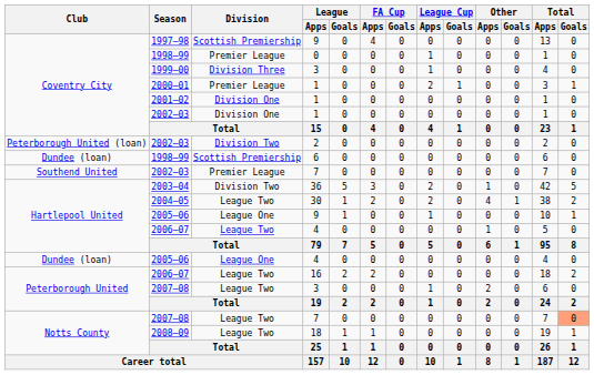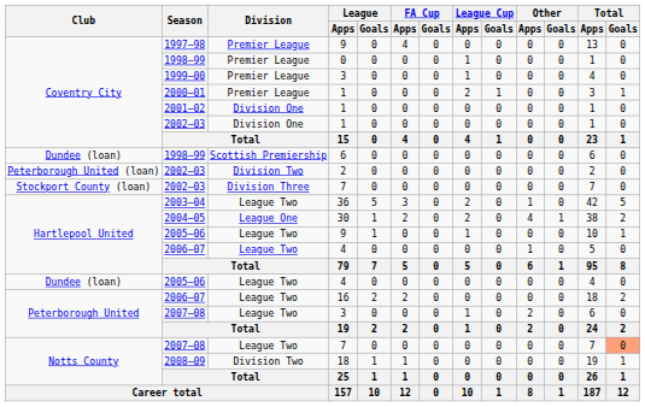 <table class="wikitable" style="text-align:center">
 <tr>
 <th rowspan="2">Club</th>
 <th rowspan="2">Season</th>
 <th rowspan="2">Division</th>
 <th colspan="2">League</th>
 <th colspan="2"><a href='#'>FA Cup</a></th>
 <th colspan="2"><a href='#'>League Cup</a></th>
 <th colspan="2">Other</th>
 <th colspan="2">Total</th>
 </tr>
 <tr>
 <th>Apps</th>
 <th>Goals</th>
 <th>Apps</th>
 <th>Goals</th>
 <th>Apps</th>
 <th>Goals</th>
 <th>Apps</th>
 <th>Goals</th>
 <th>Apps</th>
 <th>Goals</th>
 </tr>
 <tr>
 <td rowspan="7"><a href='#'>Coventry City</a></td>
 <td><a href='#'>1997–98</a></td>
-<td><a href='#'>Scottish Premiership</a></td>
+<td><a href='#'>Premier League</a></td>
 <td>9</td>
 <td>0</td>
 <td>4</td>
 <td>0</td>
 <td>0</td>
 <td>0</td>
 <td>0</td>
 <td>0</td>
 <td>13</td>
 <td>0</td>
 </tr>
 <tr>
 <td><a href='#'>1998–99</a></td>
 <td>Premier League</td>
 <td>0</td>
 <td>0</td>
 <td>0</td>
 <td>0</td>
 <td>1</td>
 <td>0</td>
 <td>0</td>
 <td>0</td>
 <td>1</td>
 <td>0</td>
 </tr>
 <tr>
 <td><a href='#'>1999–00</a></td>
-<td><a href='#'>Division Three</a></td>
+<td>Premier League</td>
 <td>3</td>
 <td>0</td>
 <td>0</td>
 <td>0</td>
 <td>1</td>
 <td>0</td>
 <td>0</td>
 <td>0</td>
 <td>4</td>
 <td>0</td>
 </tr>
 <tr>
 <td><a href='#'>2000–01</a></td>
 <td>Premier League</td>
 <td>1</td>
 <td>0</td>
 <td>0</td>
 <td>0</td>
 <td>2</td>
 <td>1</td>
 <td>0</td>
 <td>0</td>
 <td>3</td>
 <td>1</td>
 </tr>
 <tr>
 <td><a href='#'>2001–02</a></td>
 <td><a href='#'>Division One</a></td>
 <td>1</td>
 <td>0</td>
 <td>0</td>
 <td>0</td>
 <td>0</td>
 <td>0</td>
 <td>0</td>
 <td>0</td>
 <td>1</td>
 <td>0</td>
 </tr>
 <tr>
 <td><a href='#'>2002–03</a></td>
 <td>Division One</td>
 <td>1</td>
 <td>0</td>
 <td>0</td>
 <td>0</td>
 <td>0</td>
 <td>0</td>
 <td>0</td>
 <td>0</td>
 <td>1</td>
 <td>0</td>
 </tr>
 <tr>
 <th colspan="2">Total</th>
 <th>15</th>
 <th>0</th>
 <th>4</th>
 <th>0</th>
 <th>4</th>
 <th>1</th>
 <th>0</th>
 <th>0</th>
 <th>23</th>
 <th>1</th>
 </tr>
 <tr>
+<td><a href='#'>Dundee</a> (loan)</td>
+<td><a href='#'>1998–99</a></td>
+<td><a href='#'>Scottish Premiership</a></td>
+<td>6</td>
+<td>0</td>
+<td>0</td>
+<td>0</td>
+<td>0</td>
+<td>0</td>
+<td>0</td>
+<td>0</td>
+<td>6</td>
+<td>0</td>
+</tr>
+<tr>
 <td><a href='#'>Peterborough United</a> (loan)</td>
 <td><a href='#'>2002–03</a></td>
 <td><a href='#'>Division Two</a></td>
 <td>2</td>
 <td>0</td>
 <td>0</td>
 <td>0</td>
 <td>0</td>
 <td>0</td>
 <td>0</td>
 <td>0</td>
 <td>2</td>
 <td>0</td>
 </tr>
 <tr>
-<td><a href='#'>Dundee</a> (loan)</td>
-<td><a href='#'>1998–99</a></td>
-<td><a href='#'>Scottish Premiership</a></td>
-<td>6</td>
-<td>0</td>
-<td>0</td>
-<td>0</td>
-<td>0</td>
-<td>0</td>
-<td>0</td>
-<td>0</td>
-<td>6</td>
-<td>0</td>
-</tr>
-<tr>
-<td><a href='#'>Southend United</a></td>
+<td><a href='#'>Stockport County</a> (loan)</td>
 <td><a href='#'>2002–03</a></td>
-<td>Premier League</td>
+<td><a href='#'>Division Three</a></td>
 <td>7</td>
 <td>0</td>
 <td>0</td>
 <td>0</td>
 <td>0</td>
 <td>0</td>
 <td>0</td>
 <td>0</td>
 <td>7</td>
 <td>0</td>
 </tr>
 <tr>
 <td rowspan="5"><a href='#'>Hartlepool United</a></td>
 <td><a href='#'>2003–04</a></td>
-<td>Division Two</td>
+<td>League Two</td>
 <td>36</td>
 <td>5</td>
 <td>3</td>
 <td>0</td>
 <td>2</td>
 <td>0</td>
 <td>1</td>
 <td>0</td>
 <td>42</td>
 <td>5</td>
 </tr>
 <tr>
 <td><a href='#'>2004–05</a></td>
-<td>League Two</td>
+<td><a href='#'>League One</a></td>
 <td>30</td>
 <td>1</td>
 <td>2</td>
 <td>0</td>
 <td>2</td>
 <td>0</td>
 <td>4</td>
 <td>1</td>
 <td>38</td>
 <td>2</td>
 </tr>
 <tr>
 <td><a href='#'>2005–06</a></td>
-<td>League One</td>
+<td>League Two</td>
 <td>9</td>
 <td>1</td>
 <td>0</td>
 <td>0</td>
 <td>1</td>
 <td>0</td>
 <td>0</td>
 <td>0</td>
 <td>10</td>
 <td>1</td>
 </tr>
 <tr>
 <td><a href='#'>2006–07</a></td>
 <td><a href='#'>League Two</a></td>
 <td>4</td>
 <td>0</td>
 <td>0</td>
 <td>0</td>
 <td>0</td>
 <td>0</td>
 <td>1</td>
 <td>0</td>
 <td>5</td>
 <td>0</td>
 </tr>
 <tr>
 <th colspan="2">Total</th>
 <th>79</th>
 <th>7</th>
 <th>5</th>
 <th>0</th>
 <th>5</th>
 <th>0</th>
 <th>6</th>
 <th>1</th>
 <th>95</th>
 <th>8</th>
 </tr>
 <tr>
 <td><a href='#'>Dundee</a> (loan)</td>
 <td><a href='#'>2005–06</a></td>
-<td><a href='#'>League One</a></td>
+<td>League Two</td>
 <td>4</td>
 <td>0</td>
 <td>0</td>
 <td>0</td>
 <td>0</td>
 <td>0</td>
 <td>0</td>
 <td>0</td>
 <td>4</td>
 <td>0</td>
 </tr>
 <tr>
 <td rowspan="3"><a href='#'>Peterborough United</a></td>
 <td><a href='#'>2006–07</a></td>
 <td>League Two</td>
 <td>16</td>
 <td>2</td>
 <td>2</td>
 <td>0</td>
 <td>0</td>
 <td>0</td>
 <td>0</td>
 <td>0</td>
 <td>18</td>
 <td>2</td>
 </tr>
 <tr>
 <td><a href='#'>2007–08</a></td>
 <td>League Two</td>
 <td>3</td>
 <td>0</td>
 <td>0</td>
 <td>0</td>
 <td>1</td>
 <td>0</td>
 <td>2</td>
 <td>0</td>
 <td>6</td>
 <td>0</td>
 </tr>
 <tr>
 <th colspan="2">Total</th>
 <th>19</th>
 <th>2</th>
 <th>2</th>
 <th>0</th>
 <th>1</th>
 <th>0</th>
 <th>2</th>
 <th>0</th>
 <th>24</th>
 <th>2</th>
 </tr>
 <tr>
 <td rowspan="3"><a href='#'>Notts County</a></td>
 <td><a href='#'>2007–08</a></td>
 <td>League Two</td>
 <td>7</td>
 <td>0</td>
 <td>0</td>
 <td>0</td>
 <td>0</td>
 <td>0</td>
 <td>0</td>
 <td>0</td>
 <td>7</td>
 <td style="background: lightsalmon;">0</td>
 </tr>
 <tr>
 <td><a href='#'>2008–09</a></td>
-<td>League Two</td>
+<td>Division Two</td>
 <td>18</td>
 <td>1</td>
 <td>1</td>
 <td>0</td>
 <td>0</td>
 <td>0</td>
 <td>0</td>
 <td>0</td>
 <td>19</td>
 <td>1</td>
 </tr>
 <tr>
 <th colspan="2">Total</th>
 <th>25</th>
 <th>1</th>
 <th>1</th>
 <th>0</th>
 <th>0</th>
 <th>0</th>
 <th>0</th>
 <th>0</th>
 <th>26</th>
 <th>1</th>
 </tr>
 <tr>
 <th colspan="3">Career total</th>
 <th>157</th>
 <th>10</th>
 <th>12</th>
 <th>0</th>
 <th>10</th>
 <th>1</th>
 <th>8</th>
 <th>1</th>
 <th>187</th>
 <th>12</th>
 </tr>
 </table>
